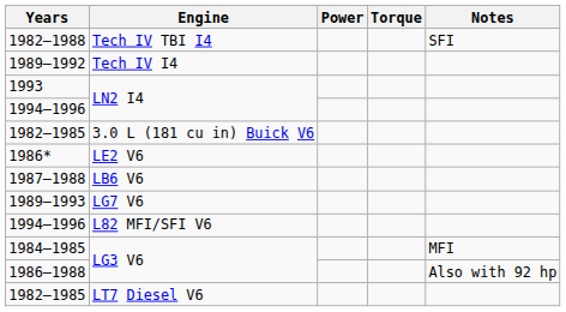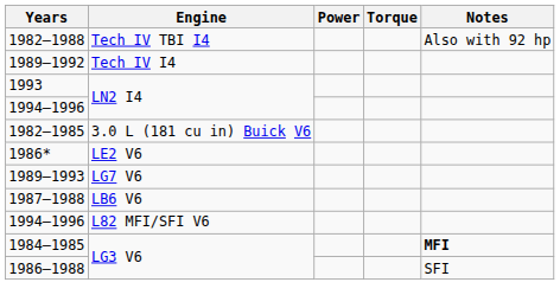 <table class="wikitable">
 <tr>
 <th>Years</th>
 <th>Engine</th>
 <th>Power</th>
 <th>Torque</th>
 <th>Notes</th>
 </tr>
 <tr>
 <td>1982–1988</td>
 <td> <a href='#'>Tech IV</a> TBI <a href='#'>I4</a></td>
 <td></td>
 <td></td>
-<td>SFI</td>
+<td>Also with 92 hp</td>
 </tr>
 <tr>
 <td>1989–1992</td>
 <td> <a href='#'>Tech IV</a> I4</td>
 <td></td>
 <td></td>
 <td></td>
 </tr>
 <tr>
 <td>1993</td>
 <td rowspan="2"> <a href='#'>LN2</a> I4</td>
 <td></td>
 <td></td>
 <td></td>
 </tr>
 <tr>
 <td>1994–1996</td>
 <td></td>
 <td></td>
 <td></td>
 </tr>
 <tr>
 <td>1982–1985</td>
 <td>3.0 L (181 cu in) <a href='#'>Buick</a> <a href='#'>V6</a></td>
 <td></td>
 <td></td>
 <td></td>
 </tr>
 <tr>
 <td>1986*</td>
 <td> <a href='#'>LE2</a> V6</td>
 <td></td>
 <td></td>
 <td></td>
 </tr>
 <tr>
-<td>1987–1988</td>
-<td> <a href='#'>LB6</a> V6</td>
+<td>1989–1993</td>
+<td> <a href='#'>LG7</a> V6</td>
 <td></td>
 <td></td>
 <td></td>
 </tr>
 <tr>
-<td>1989–1993</td>
-<td> <a href='#'>LG7</a> V6</td>
+<td>1987–1988</td>
+<td> <a href='#'>LB6</a> V6</td>
 <td></td>
 <td></td>
 <td></td>
 </tr>
 <tr>
 <td>1994–1996</td>
 <td> <a href='#'>L82</a> MFI/SFI V6</td>
 <td></td>
 <td></td>
 <td></td>
 </tr>
 <tr>
 <td>1984–1985</td>
 <td rowspan=2> <a href='#'>LG3</a> V6</td>
 <td></td>
 <td></td>
-<td>MFI</td>
+<td><strong>MFI</strong></td>
 </tr>
 <tr>
 <td>1986–1988</td>
 <td></td>
 <td></td>
-<td>Also with 92 hp</td>
-</tr>
-<tr>
-<td>1982–1985</td>
-<td> <a href='#'>LT7</a> <a href='#'>Diesel</a> V6</td>
-<td></td>
-<td></td>
-<td></td>
+<td>SFI</td>
 </tr>
 </table>
